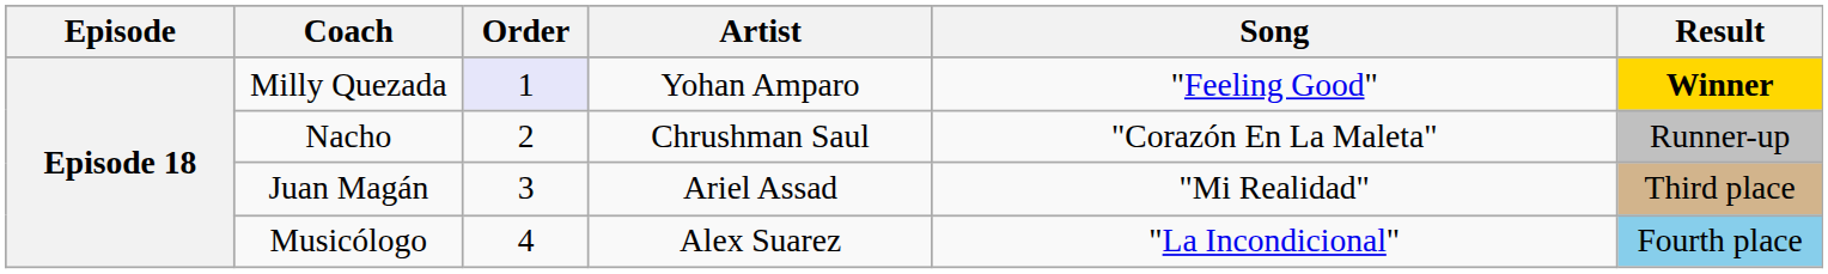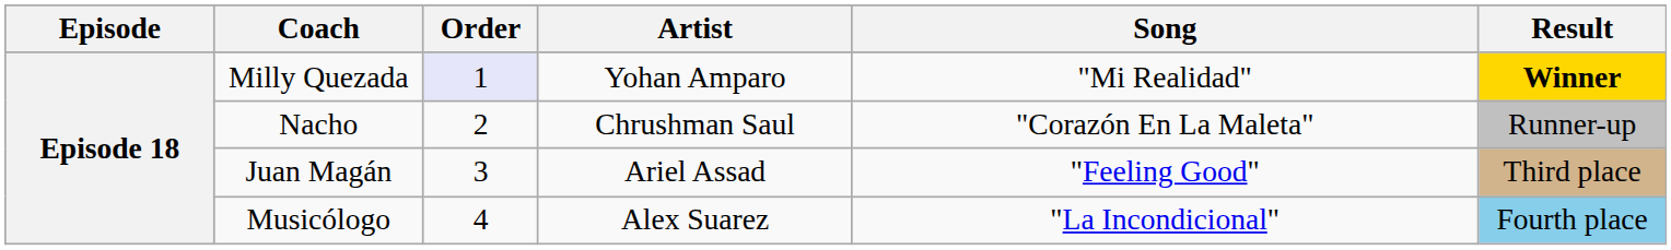 <table class="wikitable" style="text-align:center; width:100%">
 <tr>
 <th style="width:10%">Episode</th>
 <th style="width:10%">Coach</th>
 <th style="width:05%">Order</th>
 <th style="width:15%">Artist</th>
 <th style="width:30%">Song</th>
 <th style="width:9%">Result</th>
 </tr>
 <tr>
 <th scope="row" rowspan="4">Episode 18<br></th>
 <td>Milly Quezada</td>
 <td style="background: lavender;">1</td>
 <td>Yohan Amparo</td>
-<td>"<a href='#'>Feeling Good</a>"</td>
+<td>"Mi Realidad"</td>
 <td style="background:gold"><strong>Winner</strong></td>
 </tr>
 <tr>
 <td>Nacho</td>
 <td>2</td>
 <td>Chrushman Saul</td>
 <td>"Corazón En La Maleta"</td>
 <td style="background:silver">Runner-up</td>
 </tr>
 <tr>
 <td>Juan Magán</td>
 <td>3</td>
 <td>Ariel Assad</td>
-<td>"Mi Realidad"</td>
+<td>"<a href='#'>Feeling Good</a>"</td>
 <td style="background:tan">Third place</td>
 </tr>
 <tr>
 <td>Musicólogo</td>
 <td>4</td>
 <td>Alex Suarez</td>
 <td>"<a href='#'>La Incondicional</a>"</td>
 <td style="background:skyblue">Fourth place</td>
 </tr>
 </table>
